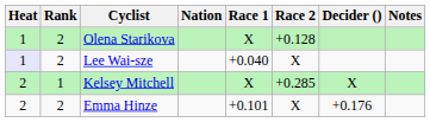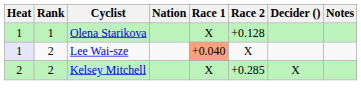 <table class="wikitable sortable" style="text-align:center">
 <tr>
 <th>Heat</th>
 <th>Rank</th>
 <th>Cyclist</th>
 <th>Nation</th>
 <th>Race 1</th>
 <th>Race 2</th>
 <th>Decider ()</th>
 <th>Notes</th>
 </tr>
 <tr bgcolor=#bbf3bb>
 <td>1</td>
-<td>2</td>
+<td>1</td>
 <td align=left><a href='#'>Olena Starikova</a></td>
 <td align=left></td>
 <td>X</td>
 <td>+0.128</td>
 <td></td>
 <td></td>
 </tr>
 <tr>
 <td style="background: lavender;">1</td>
 <td>2</td>
 <td align=left><a href='#'>Lee Wai-sze</a></td>
 <td align=left></td>
-<td>+0.040</td>
+<td style="background: lightsalmon;">+0.040</td>
 <td>X</td>
 <td></td>
 <td></td>
 </tr>
 <tr bgcolor=#bbf3bb>
 <td>2</td>
-<td>1</td>
+<td>2</td>
 <td align=left><a href='#'>Kelsey Mitchell</a></td>
 <td align=left></td>
 <td>X</td>
 <td>+0.285</td>
 <td>X</td>
 <td></td>
 </tr>
-<tr>
-<td>2</td>
-<td>2</td>
-<td align=left><a href='#'>Emma Hinze</a></td>
-<td align=left></td>
-<td>+0.101</td>
-<td>X</td>
-<td>+0.176</td>
-<td></td>
-</tr>
 </table>
